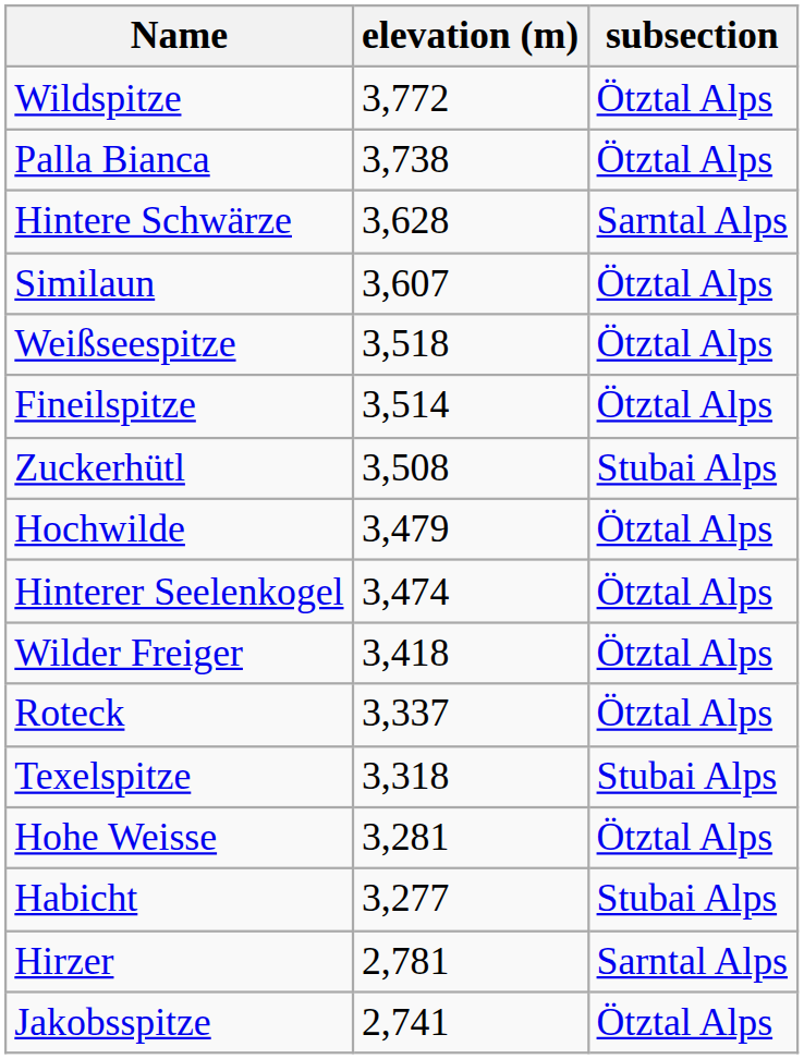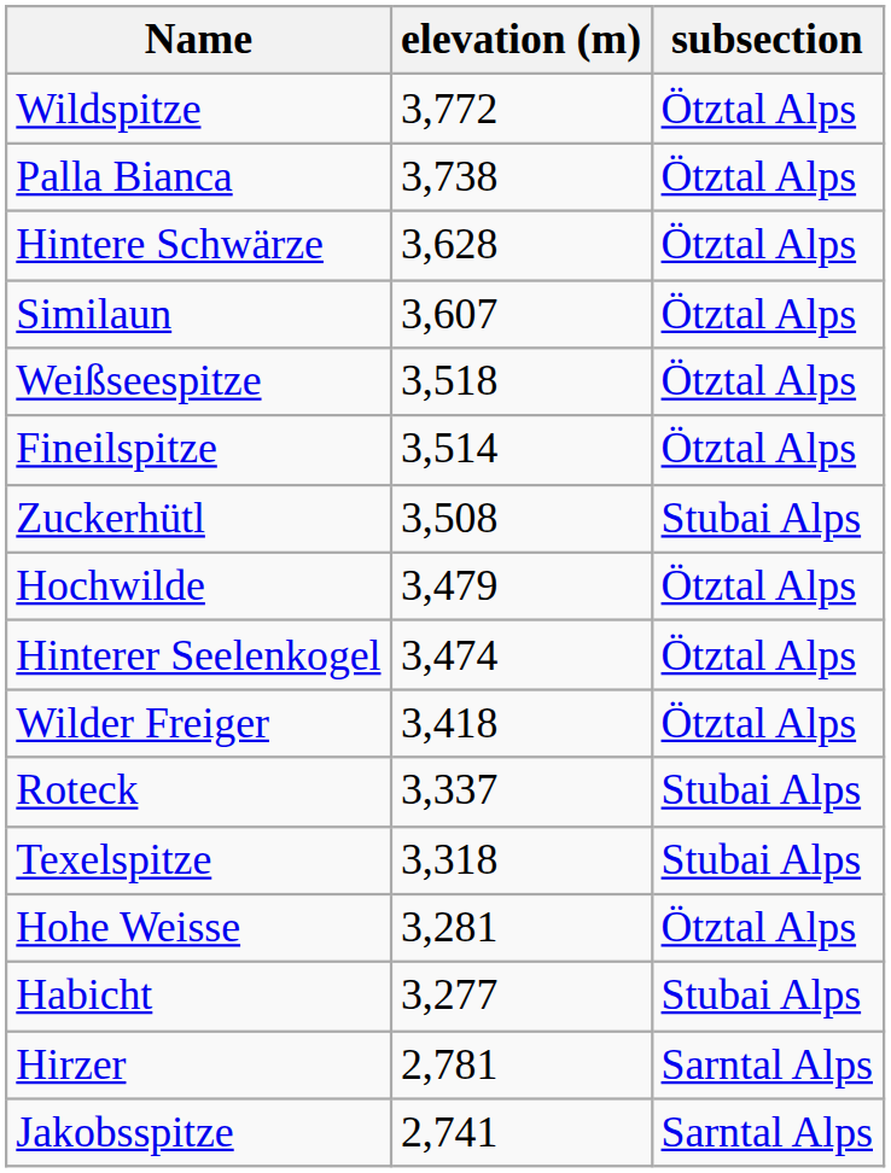 <table border="1" class="wikitable sortable">
 <tr>
 <th>Name</th>
 <th>elevation (m)</th>
 <th>subsection</th>
 </tr>
 <tr>
 <td><a href='#'>Wildspitze</a></td>
 <td>3,772</td>
 <td><a href='#'>Ötztal Alps</a></td>
 </tr>
 <tr>
 <td><a href='#'>Palla Bianca</a></td>
 <td>3,738</td>
 <td><a href='#'>Ötztal Alps</a></td>
 </tr>
 <tr>
 <td><a href='#'>Hintere Schwärze</a></td>
 <td>3,628</td>
-<td><a href='#'>Sarntal Alps</a></td>
+<td><a href='#'>Ötztal Alps</a></td>
 </tr>
 <tr>
 <td><a href='#'>Similaun</a></td>
 <td>3,607</td>
 <td><a href='#'>Ötztal Alps</a></td>
 </tr>
 <tr>
 <td><a href='#'>Weißseespitze</a></td>
 <td>3,518</td>
 <td><a href='#'>Ötztal Alps</a></td>
 </tr>
 <tr>
 <td><a href='#'>Fineilspitze</a></td>
 <td>3,514</td>
 <td><a href='#'>Ötztal Alps</a></td>
 </tr>
 <tr>
 <td><a href='#'>Zuckerhütl</a></td>
 <td>3,508</td>
 <td><a href='#'>Stubai Alps</a></td>
 </tr>
 <tr>
 <td><a href='#'>Hochwilde</a></td>
 <td>3,479</td>
 <td><a href='#'>Ötztal Alps</a></td>
 </tr>
 <tr>
 <td><a href='#'>Hinterer Seelenkogel</a></td>
 <td>3,474</td>
 <td><a href='#'>Ötztal Alps</a></td>
 </tr>
 <tr>
 <td><a href='#'>Wilder Freiger</a></td>
 <td>3,418</td>
 <td><a href='#'>Ötztal Alps</a></td>
 </tr>
 <tr>
 <td><a href='#'>Roteck</a></td>
 <td>3,337</td>
-<td><a href='#'>Ötztal Alps</a></td>
+<td><a href='#'>Stubai Alps</a></td>
 </tr>
 <tr>
 <td><a href='#'>Texelspitze</a></td>
 <td>3,318</td>
 <td><a href='#'>Stubai Alps</a></td>
 </tr>
 <tr>
 <td><a href='#'>Hohe Weisse</a></td>
 <td>3,281</td>
 <td><a href='#'>Ötztal Alps</a></td>
 </tr>
 <tr>
 <td><a href='#'>Habicht</a></td>
 <td>3,277</td>
 <td><a href='#'>Stubai Alps</a></td>
 </tr>
 <tr>
 <td><a href='#'>Hirzer</a></td>
 <td>2,781</td>
 <td><a href='#'>Sarntal Alps</a></td>
 </tr>
 <tr>
 <td><a href='#'>Jakobsspitze</a></td>
 <td>2,741</td>
-<td><a href='#'>Ötztal Alps</a></td>
+<td><a href='#'>Sarntal Alps</a></td>
 </tr>
 </table>
